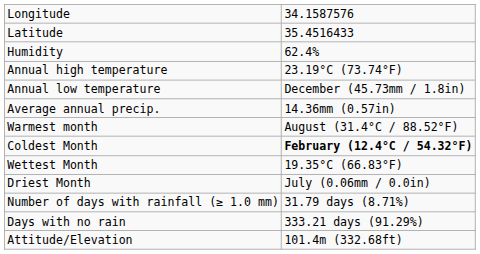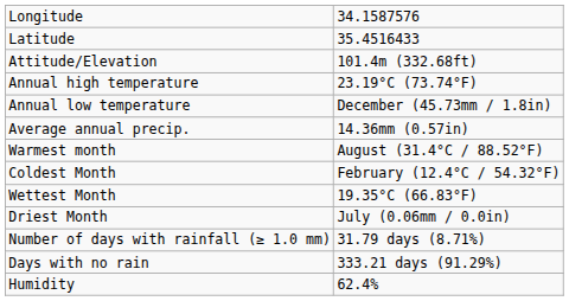 <table class="wikitable">
 <tr>
 <td>Longitude</td>
 <td>34.1587576</td>
 </tr>
 <tr>
 <td>Latitude</td>
 <td>35.4516433</td>
 </tr>
 <tr>
-<td>Humidity</td>
-<td>62.4%</td>
+<td>Attitude/Elevation</td>
+<td>101.4m (332.68ft)</td>
 </tr>
 <tr>
 <td>Annual high temperature</td>
 <td>23.19°C (73.74°F)</td>
 </tr>
 <tr>
 <td>Annual low temperature</td>
 <td>December (45.73mm / 1.8in)</td>
 </tr>
 <tr>
 <td>Average annual precip.</td>
 <td>14.36mm (0.57in)</td>
 </tr>
 <tr>
 <td>Warmest month</td>
 <td>August (31.4°C / 88.52°F)</td>
 </tr>
 <tr>
 <td>Coldest Month</td>
-<td><strong>February (12.4°C / 54.32°F)</strong></td>
+<td>February (12.4°C / 54.32°F)</td>
 </tr>
 <tr>
 <td>Wettest Month</td>
 <td>19.35°C (66.83°F)</td>
 </tr>
 <tr>
 <td>Driest Month</td>
 <td>July (0.06mm / 0.0in)</td>
 </tr>
 <tr>
 <td>Number of days with rainfall (≥ 1.0 mm)</td>
 <td>31.79 days (8.71%)</td>
 </tr>
 <tr>
 <td>Days with no rain</td>
 <td>333.21 days (91.29%)</td>
 </tr>
 <tr>
-<td>Attitude/Elevation</td>
-<td>101.4m (332.68ft)</td>
+<td>Humidity</td>
+<td>62.4%</td>
 </tr>
 </table>
